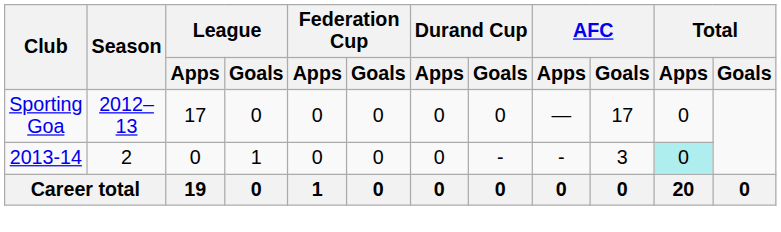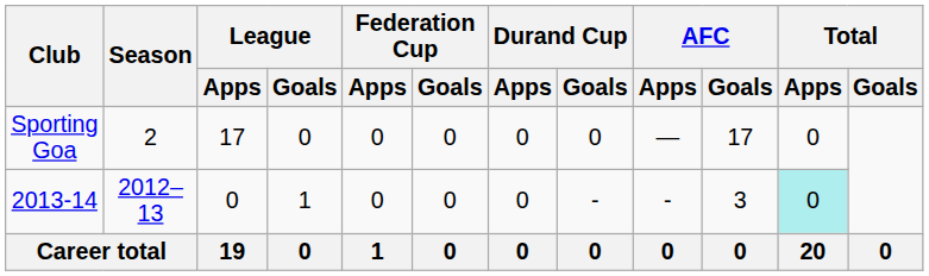 <table class="wikitable" style="text-align:center;">
 <tr>
 <th rowspan="2">Club</th>
 <th rowspan="2">Season</th>
 <th colspan="2">League</th>
 <th colspan="2">Federation Cup</th>
 <th colspan="2">Durand Cup</th>
 <th colspan="2"><a href='#'>AFC</a></th>
 <th colspan="2">Total</th>
 </tr>
 <tr>
 <th>Apps</th>
 <th>Goals</th>
 <th>Apps</th>
 <th>Goals</th>
 <th>Apps</th>
 <th>Goals</th>
 <th>Apps</th>
 <th>Goals</th>
 <th>Apps</th>
 <th>Goals</th>
 </tr>
 <tr>
 <td rowspan="1"><a href='#'>Sporting Goa</a></td>
-<td><a href='#'>2012–13</a></td>
+<td>2</td>
 <td>17</td>
 <td>0</td>
 <td>0</td>
 <td>0</td>
 <td>0</td>
 <td>0</td>
 <td>—</td>
 <td —>17</td>
 <td>0</td>
 </tr>
 <tr>
 <td><a href='#'>2013-14</a></td>
-<td>2</td>
+<td><a href='#'>2012–13</a></td>
 <td>0</td>
 <td>1</td>
 <td>0</td>
 <td>0</td>
 <td>0</td>
 <td>-</td>
 <td>-</td>
 <td>3</td>
 <td style="background: paleturquoise;">0</td>
 </tr>
 <tr>
 <th colspan="2">Career total</th>
 <th>19</th>
 <th>0</th>
 <th>1</th>
 <th>0</th>
 <th>0</th>
 <th>0</th>
 <th>0</th>
 <th>0</th>
 <th>20</th>
 <th>0</th>
 </tr>
 </table>
